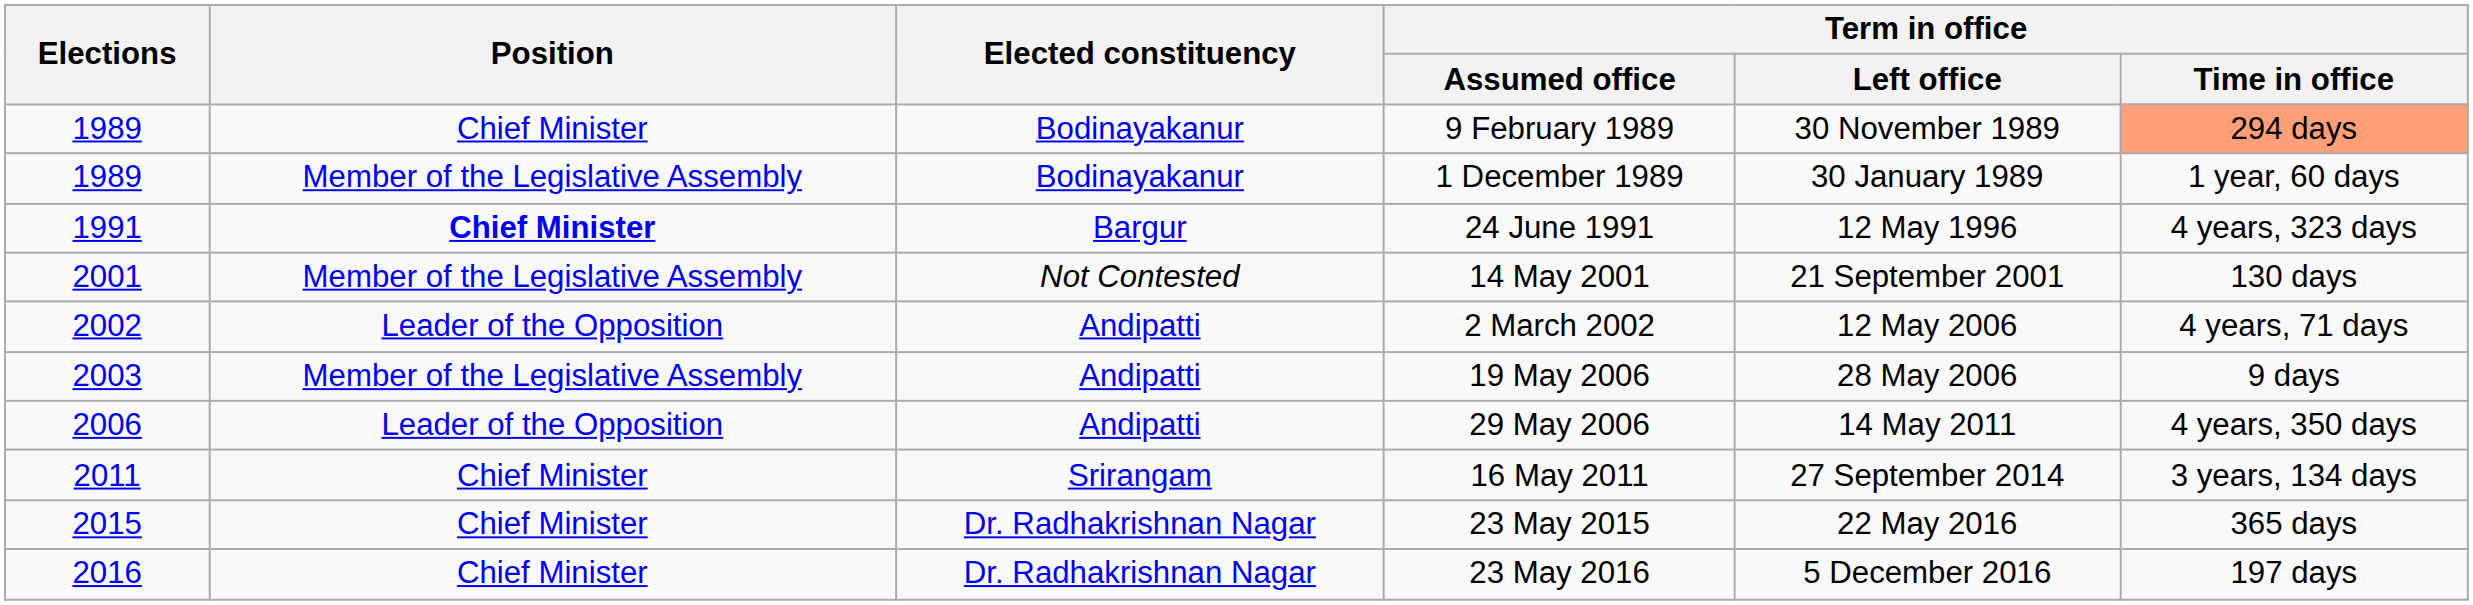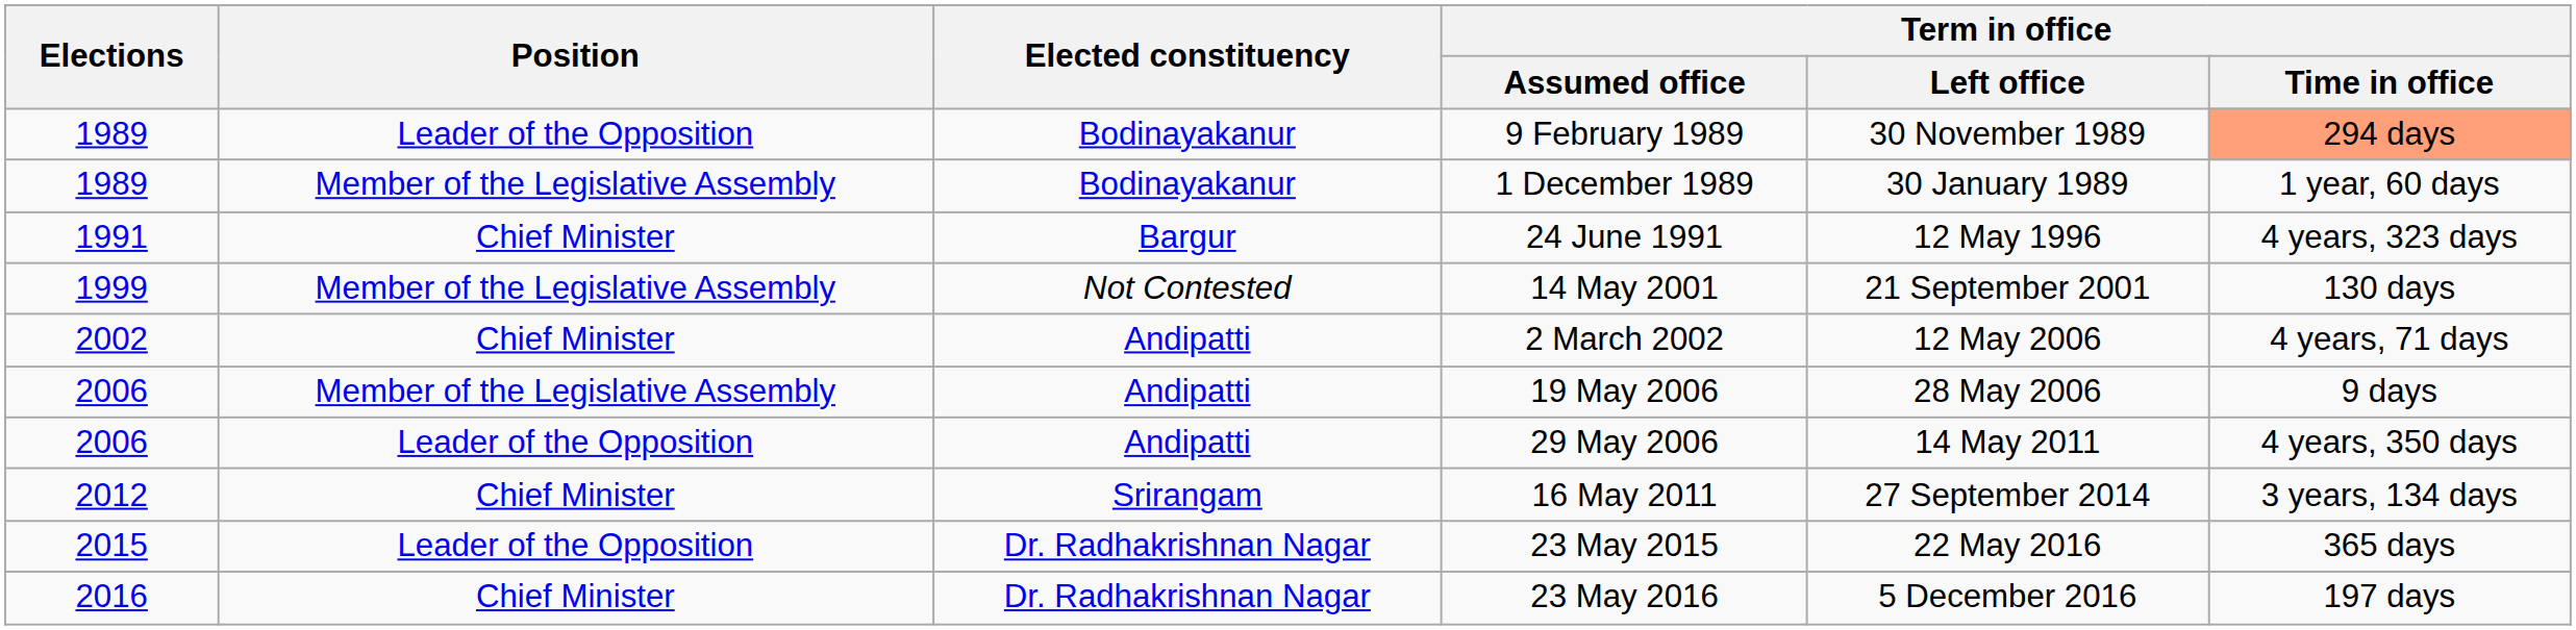 <table class="wikitable sortable" style="width:100%; text-align:center">
 <tr>
 <th rowspan=2>Elections</th>
 <th rowspan=2>Position</th>
 <th rowspan=2>Elected constituency</th>
 <th colspan=3>Term in office</th>
 </tr>
 <tr>
 <th>Assumed office</th>
 <th>Left office</th>
 <th>Time in office</th>
 </tr>
 <tr>
 <td><a href='#'>1989</a></td>
-<td><a href='#'>Chief Minister</a></td>
+<td><a href='#'>Leader of the Opposition</a></td>
 <td><a href='#'>Bodinayakanur</a></td>
 <td>9 February 1989</td>
 <td>30 November 1989</td>
 <td style="background: lightsalmon;">294 days</td>
 </tr>
 <tr>
 <td><a href='#'>1989</a></td>
 <td><a href='#'>Member of the Legislative Assembly</a></td>
 <td><a href='#'>Bodinayakanur</a></td>
 <td>1 December 1989</td>
 <td>30 January 1989</td>
 <td>1 year, 60 days</td>
 </tr>
 <tr>
 <td><a href='#'>1991</a></td>
-<td><strong><a href='#'>Chief Minister</a></strong></td>
+<td><a href='#'>Chief Minister</a></td>
 <td><a href='#'>Bargur</a></td>
 <td>24 June 1991</td>
 <td>12 May 1996</td>
 <td>4 years, 323 days</td>
 </tr>
 <tr>
-<td><a href='#'>2001</a></td>
+<td><a href='#'>1999</a></td>
 <td><a href='#'>Member of the Legislative Assembly</a></td>
 <td><em>Not Contested</em></td>
 <td>14 May 2001</td>
 <td>21 September 2001</td>
 <td>130 days</td>
 </tr>
 <tr>
 <td><a href='#'>2002</a></td>
-<td><a href='#'>Leader of the Opposition</a></td>
+<td><a href='#'>Chief Minister</a></td>
 <td><a href='#'>Andipatti</a></td>
 <td>2 March 2002</td>
 <td>12 May 2006</td>
 <td>4 years, 71 days</td>
 </tr>
 <tr>
-<td><a href='#'>2003</a></td>
+<td><a href='#'>2006</a></td>
 <td><a href='#'>Member of the Legislative Assembly</a></td>
 <td><a href='#'>Andipatti</a></td>
 <td>19 May 2006</td>
 <td>28 May 2006</td>
 <td>9 days</td>
 </tr>
 <tr>
 <td><a href='#'>2006</a></td>
 <td><a href='#'>Leader of the Opposition</a></td>
 <td><a href='#'>Andipatti</a></td>
 <td>29 May 2006</td>
 <td>14 May 2011</td>
 <td>4 years, 350 days</td>
 </tr>
 <tr>
-<td><a href='#'>2011</a></td>
+<td><a href='#'>2012</a></td>
 <td><a href='#'>Chief Minister</a></td>
 <td><a href='#'>Srirangam</a></td>
 <td>16 May 2011</td>
 <td>27 September 2014</td>
 <td>3 years, 134 days</td>
 </tr>
 <tr>
 <td><a href='#'>2015</a></td>
-<td><a href='#'>Chief Minister</a></td>
+<td><a href='#'>Leader of the Opposition</a></td>
 <td><a href='#'>Dr. Radhakrishnan Nagar</a></td>
 <td>23 May 2015</td>
 <td>22 May 2016</td>
 <td>365 days</td>
 </tr>
 <tr>
 <td><a href='#'>2016</a></td>
 <td><a href='#'>Chief Minister</a></td>
 <td><a href='#'>Dr. Radhakrishnan Nagar</a></td>
 <td>23 May 2016</td>
 <td>5 December 2016</td>
 <td>197 days</td>
 </tr>
 </table>
